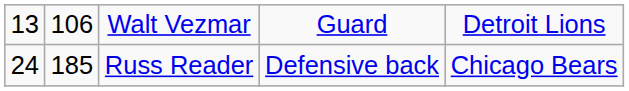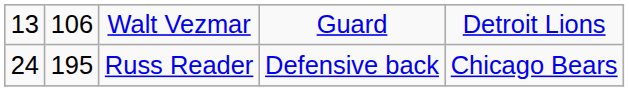 <table class="wikitable" style="text-align:center">
 <tr>
 <td>13</td>
 <td>106</td>
 <td><a href='#'>Walt Vezmar</a></td>
 <td><a href='#'>Guard</a></td>
 <td><a href='#'>Detroit Lions</a></td>
 </tr>
 <tr>
 <td>24</td>
-<td>185</td>
+<td>195</td>
 <td><a href='#'>Russ Reader</a></td>
 <td><a href='#'>Defensive back</a></td>
 <td><a href='#'>Chicago Bears</a></td>
 </tr>
 </table>
